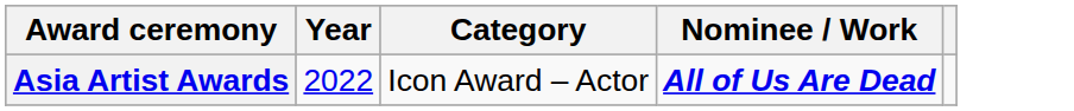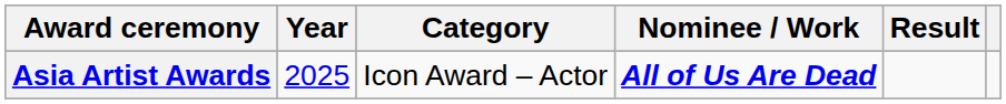 <table class="wikitable plainrowheaders sortable">
 <tr>
 <th scope="col">Award ceremony</th>
 <th scope="col">Year</th>
 <th scope="col">Category</th>
 <th scope="col">Nominee / Work</th>
+<th scope="col">Result</th>
 <th scope="col" class="unsortable"></th>
 </tr>
 <tr>
 <th scope="row"  rowspan="1"><a href='#'>Asia Artist Awards</a></th>
-<td rowspan="1" style="text-align:center"><a href='#'>2022</a></td>
+<td rowspan="1" style="text-align:center"><a href='#'>2025</a></td>
 <td>Icon Award – Actor</td>
 <td><strong><em><a href='#'>All of Us Are Dead</a></em></strong></td>
+<td></td>
 <td style="text-align:center"></td>
 </tr>
 </table>
